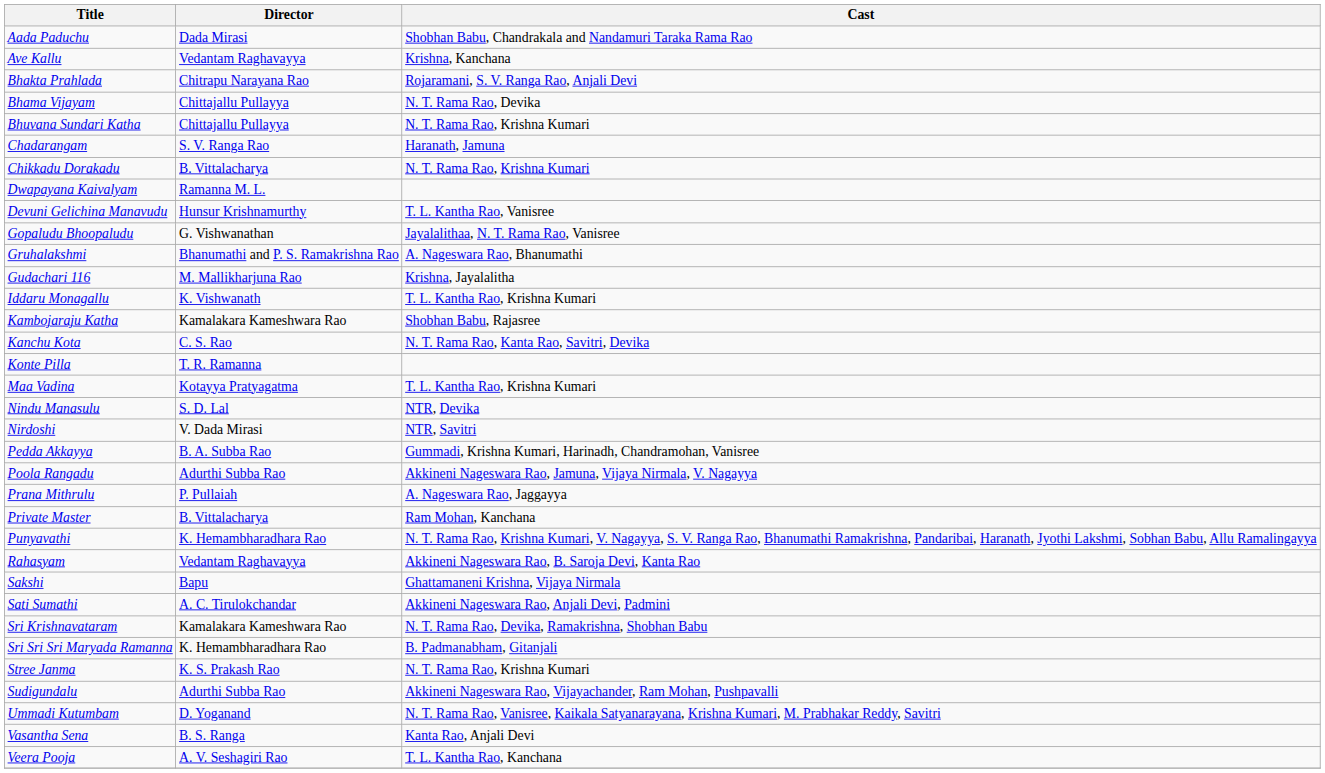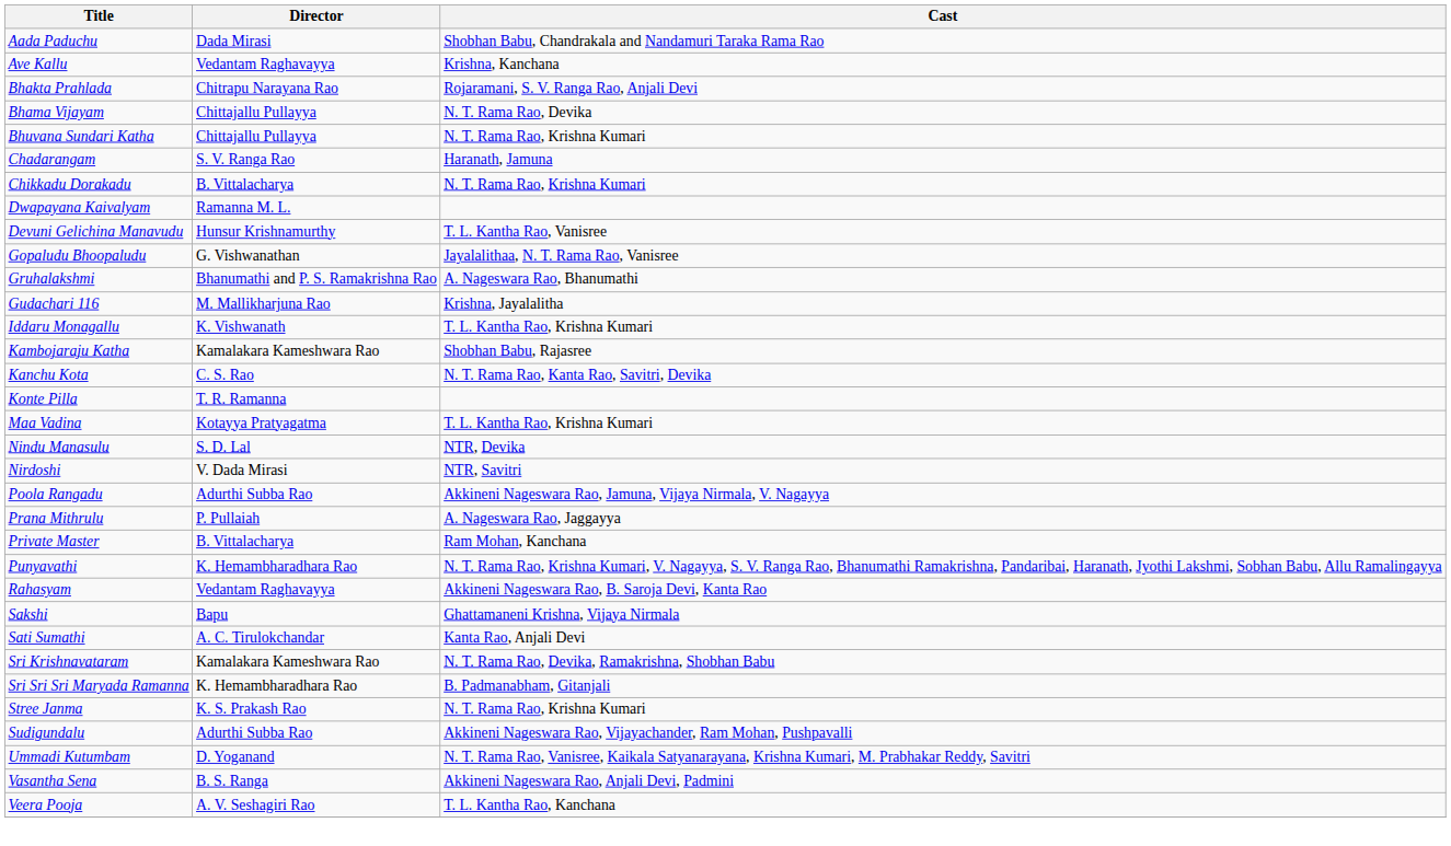 <table class="wikitable">
 <tr>
 <th>Title</th>
 <th>Director</th>
 <th>Cast</th>
 </tr>
 <tr>
 <td><em><a href='#'>Aada Paduchu</a></em></td>
 <td><a href='#'>Dada Mirasi</a></td>
 <td><a href='#'>Shobhan Babu</a>, Chandrakala and <a href='#'>Nandamuri Taraka Rama Rao</a></td>
 </tr>
 <tr>
 <td><em><a href='#'>Ave Kallu</a></em></td>
 <td><a href='#'>Vedantam Raghavayya</a></td>
 <td><a href='#'>Krishna</a>, Kanchana</td>
 </tr>
 <tr>
 <td><em><a href='#'>Bhakta Prahlada</a></em></td>
 <td><a href='#'>Chitrapu Narayana Rao</a></td>
 <td><a href='#'>Rojaramani</a>, <a href='#'>S. V. Ranga Rao</a>, <a href='#'>Anjali Devi</a></td>
 </tr>
 <tr>
 <td><em><a href='#'>Bhama Vijayam</a></em></td>
 <td><a href='#'>Chittajallu Pullayya</a></td>
 <td><a href='#'>N. T. Rama Rao</a>, Devika</td>
 </tr>
 <tr>
 <td><em><a href='#'>Bhuvana Sundari Katha</a></em></td>
 <td><a href='#'>Chittajallu Pullayya</a></td>
 <td><a href='#'>N. T. Rama Rao</a>, Krishna Kumari</td>
 </tr>
 <tr>
 <td><em><a href='#'>Chadarangam</a></em></td>
 <td><a href='#'>S. V. Ranga Rao</a></td>
 <td><a href='#'>Haranath</a>, <a href='#'>Jamuna</a></td>
 </tr>
 <tr>
 <td><em><a href='#'>Chikkadu Dorakadu</a></em></td>
 <td><a href='#'>B. Vittalacharya</a></td>
 <td><a href='#'>N. T. Rama Rao</a>, <a href='#'>Krishna Kumari</a></td>
 </tr>
 <tr>
 <td><em><a href='#'>Dwapayana Kaivalyam</a></em></td>
 <td><a href='#'>Ramanna M. L.</a></td>
 <td></td>
 </tr>
 <tr>
 <td><em><a href='#'>Devuni Gelichina Manavudu</a></em></td>
 <td><a href='#'>Hunsur Krishnamurthy</a></td>
 <td><a href='#'>T. L. Kantha Rao</a>, Vanisree</td>
 </tr>
 <tr>
 <td><em><a href='#'>Gopaludu Bhoopaludu</a></em></td>
 <td>G. Vishwanathan</td>
 <td><a href='#'>Jayalalithaa</a>, <a href='#'>N. T. Rama Rao</a>, Vanisree</td>
 </tr>
 <tr>
 <td><em><a href='#'>Gruhalakshmi</a></em></td>
 <td><a href='#'>Bhanumathi</a> and <a href='#'>P. S. Ramakrishna Rao</a></td>
 <td><a href='#'>A. Nageswara Rao</a>, Bhanumathi</td>
 </tr>
 <tr>
 <td><em><a href='#'>Gudachari 116</a></em></td>
 <td><a href='#'>M. Mallikharjuna Rao</a></td>
 <td><a href='#'>Krishna</a>, Jayalalitha</td>
 </tr>
 <tr>
 <td><em><a href='#'>Iddaru Monagallu</a></em></td>
 <td><a href='#'>K. Vishwanath</a></td>
 <td><a href='#'>T. L. Kantha Rao</a>, Krishna Kumari</td>
 </tr>
 <tr>
 <td><em><a href='#'>Kambojaraju Katha</a></em></td>
 <td>Kamalakara Kameshwara Rao</td>
 <td><a href='#'>Shobhan Babu</a>, Rajasree</td>
 </tr>
 <tr>
 <td><em><a href='#'>Kanchu Kota</a></em></td>
 <td><a href='#'>C. S. Rao</a></td>
 <td><a href='#'>N. T. Rama Rao</a>, <a href='#'>Kanta Rao</a>, <a href='#'>Savitri</a>, <a href='#'>Devika</a></td>
 </tr>
 <tr>
 <td><em><a href='#'>Konte Pilla</a></em></td>
 <td><a href='#'>T. R. Ramanna</a></td>
 <td></td>
 </tr>
 <tr>
 <td><em><a href='#'>Maa Vadina</a></em></td>
 <td><a href='#'>Kotayya Pratyagatma</a></td>
 <td><a href='#'>T. L. Kantha Rao</a>, Krishna Kumari</td>
 </tr>
 <tr>
 <td><em><a href='#'>Nindu Manasulu</a></em></td>
 <td><a href='#'>S. D. Lal</a></td>
 <td><a href='#'>NTR</a>, <a href='#'>Devika</a></td>
 </tr>
 <tr>
 <td><em><a href='#'>Nirdoshi</a></em></td>
 <td>V. Dada Mirasi</td>
 <td><a href='#'>NTR</a>, <a href='#'>Savitri</a></td>
 </tr>
 <tr>
-<td><em><a href='#'>Pedda Akkayya</a></em></td>
-<td><a href='#'>B. A. Subba Rao</a></td>
-<td><a href='#'>Gummadi</a>, Krishna Kumari, Harinadh, Chandramohan, Vanisree</td>
-</tr>
-<tr>
 <td><em><a href='#'>Poola Rangadu</a></em></td>
 <td><a href='#'>Adurthi Subba Rao</a></td>
 <td><a href='#'>Akkineni Nageswara Rao</a>, <a href='#'>Jamuna</a>, <a href='#'>Vijaya Nirmala</a>, <a href='#'>V. Nagayya</a></td>
 </tr>
 <tr>
 <td><em><a href='#'>Prana Mithrulu</a></em></td>
 <td><a href='#'>P. Pullaiah</a></td>
 <td><a href='#'>A. Nageswara Rao</a>, Jaggayya</td>
 </tr>
 <tr>
 <td><em><a href='#'>Private Master</a></em></td>
 <td><a href='#'>B. Vittalacharya</a></td>
 <td><a href='#'>Ram Mohan</a>, Kanchana</td>
 </tr>
 <tr>
 <td><em><a href='#'>Punyavathi</a></em></td>
 <td><a href='#'>K. Hemambharadhara Rao</a></td>
 <td><a href='#'>N. T. Rama Rao</a>, <a href='#'>Krishna Kumari</a>, <a href='#'>V. Nagayya</a>, <a href='#'>S. V. Ranga Rao</a>, <a href='#'>Bhanumathi Ramakrishna</a>, <a href='#'>Pandaribai</a>, <a href='#'>Haranath</a>, <a href='#'>Jyothi Lakshmi</a>, <a href='#'>Sobhan Babu</a>, <a href='#'>Allu Ramalingayya</a></td>
 </tr>
 <tr>
 <td><em><a href='#'>Rahasyam</a></em></td>
 <td><a href='#'>Vedantam Raghavayya</a></td>
 <td><a href='#'>Akkineni Nageswara Rao</a>, <a href='#'>B. Saroja Devi</a>, <a href='#'>Kanta Rao</a></td>
 </tr>
 <tr>
 <td><em><a href='#'>Sakshi</a></em></td>
 <td><a href='#'>Bapu</a></td>
 <td><a href='#'>Ghattamaneni Krishna</a>, <a href='#'>Vijaya Nirmala</a></td>
 </tr>
 <tr>
 <td><em><a href='#'>Sati Sumathi</a></em></td>
 <td><a href='#'>A. C. Tirulokchandar</a></td>
-<td><a href='#'>Akkineni Nageswara Rao</a>, <a href='#'>Anjali Devi</a>, <a href='#'>Padmini</a></td>
+<td><a href='#'>Kanta Rao</a>, Anjali Devi</td>
 </tr>
 <tr>
 <td><em><a href='#'>Sri Krishnavataram</a></em></td>
 <td>Kamalakara Kameshwara Rao</td>
 <td><a href='#'>N. T. Rama Rao</a>, <a href='#'>Devika</a>, <a href='#'>Ramakrishna</a>, <a href='#'>Shobhan Babu</a></td>
 </tr>
 <tr>
 <td><em><a href='#'>Sri Sri Sri Maryada Ramanna</a></em></td>
 <td>K. Hemambharadhara Rao</td>
 <td><a href='#'>B. Padmanabham</a>, <a href='#'>Gitanjali</a></td>
 </tr>
 <tr>
 <td><em><a href='#'>Stree Janma</a></em></td>
 <td><a href='#'>K. S. Prakash Rao</a></td>
 <td><a href='#'>N. T. Rama Rao</a>, Krishna Kumari</td>
 </tr>
 <tr>
 <td><em><a href='#'>Sudigundalu</a></em></td>
 <td><a href='#'>Adurthi Subba Rao</a></td>
 <td><a href='#'>Akkineni Nageswara Rao</a>, <a href='#'>Vijayachander</a>, <a href='#'>Ram Mohan</a>, <a href='#'>Pushpavalli</a></td>
 </tr>
 <tr>
 <td><em><a href='#'>Ummadi Kutumbam</a></em></td>
 <td><a href='#'>D. Yoganand</a></td>
 <td><a href='#'>N. T. Rama Rao</a>, <a href='#'>Vanisree</a>, <a href='#'>Kaikala Satyanarayana</a>, <a href='#'>Krishna Kumari</a>, <a href='#'>M. Prabhakar Reddy</a>, <a href='#'>Savitri</a></td>
 </tr>
 <tr>
 <td><em><a href='#'>Vasantha Sena</a></em></td>
 <td><a href='#'>B. S. Ranga</a></td>
-<td><a href='#'>Kanta Rao</a>, Anjali Devi</td>
+<td><a href='#'>Akkineni Nageswara Rao</a>, <a href='#'>Anjali Devi</a>, <a href='#'>Padmini</a></td>
 </tr>
 <tr>
 <td><em><a href='#'>Veera Pooja</a></em></td>
 <td><a href='#'>A. V. Seshagiri Rao</a></td>
 <td><a href='#'>T. L. Kantha Rao</a>, Kanchana</td>
 </tr>
 <tr>
 </tr>
 </table>
